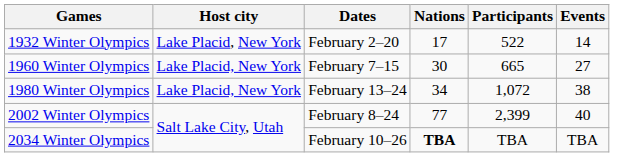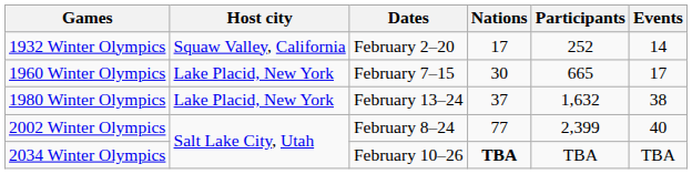 <table class="wikitable">
 <tr>
 <th>Games</th>
 <th>Host city</th>
 <th>Dates</th>
 <th>Nations</th>
 <th>Participants</th>
 <th>Events</th>
 </tr>
 <tr>
 <td><a href='#'>1932 Winter Olympics</a></td>
-<td><a href='#'>Lake Placid</a>, <a href='#'>New York</a></td>
+<td><a href='#'>Squaw Valley</a>, <a href='#'>California</a></td>
 <td>February 2–20</td>
 <td style="text-align:center;">17</td>
-<td style="text-align:center;">522</td>
+<td style="text-align:center;">252</td>
 <td style="text-align:center;">14</td>
 </tr>
 <tr>
 <td><a href='#'>1960 Winter Olympics</a></td>
 <td><a href='#'>Lake Placid, New York</a></td>
 <td>February 7–15</td>
 <td style="text-align:center;">30</td>
 <td style="text-align:center;">665</td>
-<td style="text-align:center;">27</td>
+<td style="text-align:center;">17</td>
 </tr>
 <tr>
 <td><a href='#'>1980 Winter Olympics</a></td>
 <td><a href='#'>Lake Placid, New York</a></td>
 <td>February 13–24</td>
-<td style="text-align:center;">34</td>
-<td style="text-align:center;">1,072</td>
+<td style="text-align:center;">37</td>
+<td style="text-align:center;">1,632</td>
 <td style="text-align:center;">38</td>
 </tr>
 <tr>
 <td><a href='#'>2002 Winter Olympics</a></td>
 <td rowspan=2><a href='#'>Salt Lake City</a>, <a href='#'>Utah</a></td>
 <td>February 8–24</td>
 <td style="text-align:center;">77</td>
 <td style="text-align:center;">2,399</td>
 <td style="text-align:center;">40</td>
 </tr>
 <tr>
 <td><a href='#'>2034 Winter Olympics</a></td>
 <td>February 10–26</td>
 <td style="text-align:center;"><strong>TBA</strong></td>
 <td style="text-align:center;">TBA</td>
 <td style="text-align:center;">TBA</td>
 </tr>
 </table>
